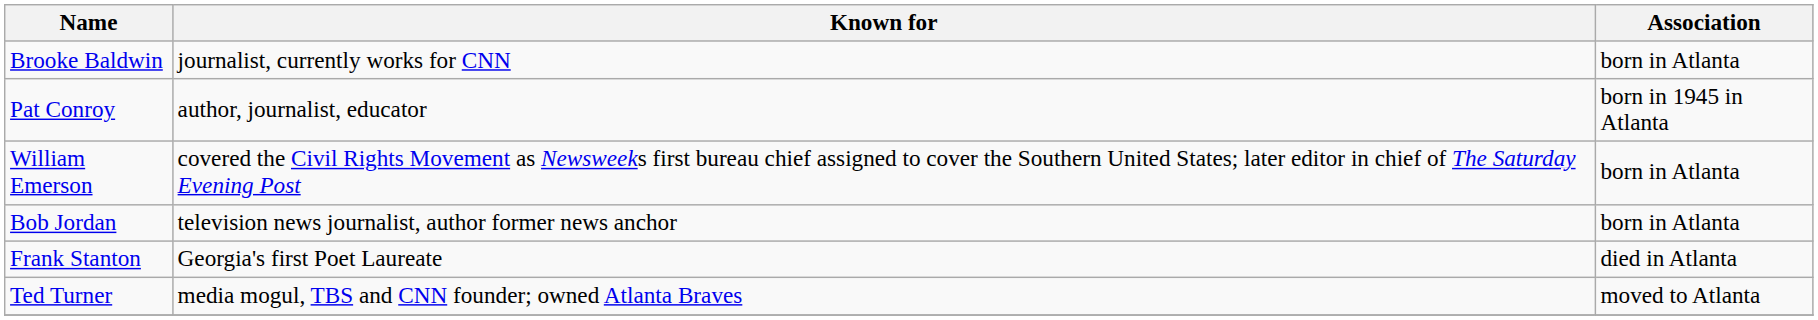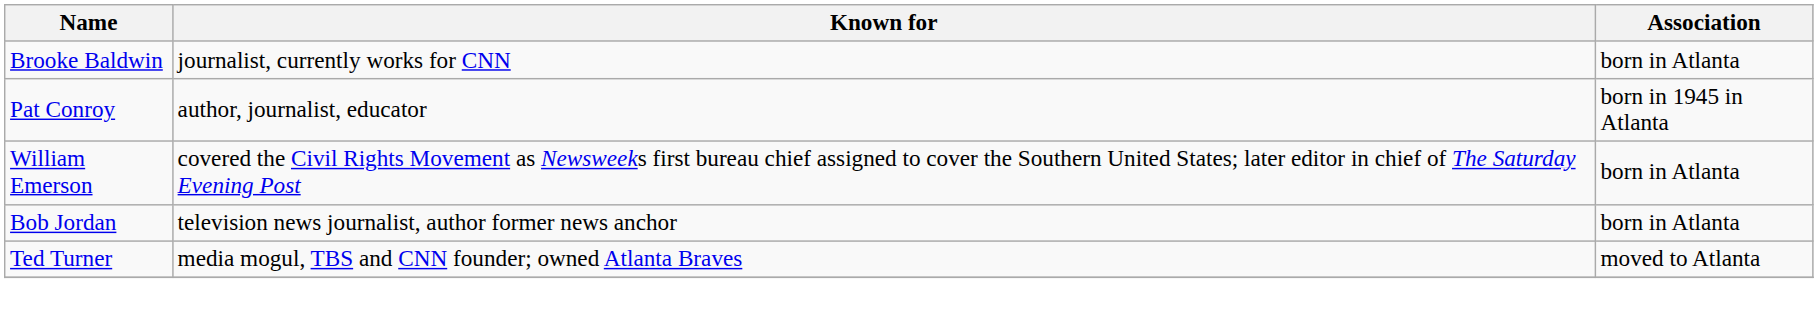 <table class="wikitable sortable">
 <tr>
 <th>Name</th>
 <th>Known for</th>
 <th>Association</th>
 </tr>
 <tr>
 <td><a href='#'>Brooke Baldwin</a></td>
 <td>journalist, currently works for <a href='#'>CNN</a></td>
 <td>born in Atlanta</td>
 </tr>
 <tr>
 <td><a href='#'>Pat Conroy</a></td>
 <td>author, journalist, educator</td>
 <td>born in 1945 in Atlanta</td>
 </tr>
 <tr>
 <td><a href='#'>William Emerson</a></td>
 <td>covered the <a href='#'>Civil Rights Movement</a> as <em><a href='#'>Newsweek</a></em>s first bureau chief assigned to cover the Southern United States; later editor in chief of <em><a href='#'>The Saturday Evening Post</a></em></td>
 <td>born in Atlanta</td>
 </tr>
 <tr>
 <td><a href='#'>Bob Jordan</a></td>
 <td>television news journalist, author former news anchor</td>
 <td>born in Atlanta</td>
 </tr>
 <tr>
-<td><a href='#'>Frank Stanton</a></td>
-<td>Georgia's first Poet Laureate</td>
-<td>died in Atlanta</td>
-</tr>
-<tr>
 <td><a href='#'>Ted Turner</a></td>
 <td>media mogul, <a href='#'>TBS</a> and <a href='#'>CNN</a> founder; owned <a href='#'>Atlanta Braves</a></td>
 <td>moved to Atlanta</td>
 </tr>
 <tr>
 </tr>
 </table>
